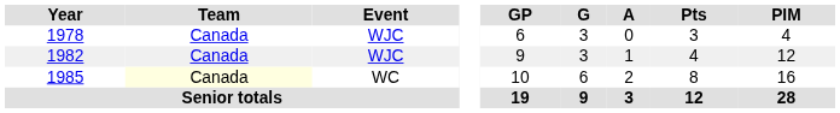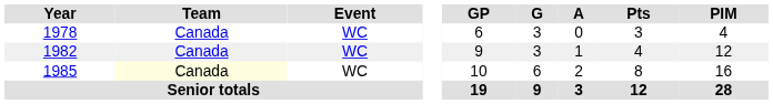 <table border="0" cellpadding="1" cellspacing="0" style="text-align:center; width:50em">
 <tr ALIGN="center" bgcolor="#e0e0e0">
 <th>Year</th>
 <th>Team</th>
 <th>Event</th>
 <th rowspan="99" bgcolor="#ffffff"> </th>
 <th>GP</th>
 <th>G</th>
 <th>A</th>
 <th>Pts</th>
 <th>PIM</th>
 </tr>
 <tr>
 <td><a href='#'>1978</a></td>
 <td><a href='#'>Canada</a></td>
-<td><a href='#'>WJC</a></td>
+<td><a href='#'>WC</a></td>
 <td>6</td>
 <td>3</td>
 <td>0</td>
 <td>3</td>
 <td>4</td>
 </tr>
 <tr bgcolor="#f0f0f0">
 <td><a href='#'>1982</a></td>
 <td><a href='#'>Canada</a></td>
-<td><a href='#'>WJC</a></td>
+<td><a href='#'>WC</a></td>
 <td>9</td>
 <td>3</td>
 <td>1</td>
 <td>4</td>
 <td>12</td>
 </tr>
 <tr>
 <td><a href='#'>1985</a></td>
 <td style="background: lightyellow;">Canada</td>
 <td>WC</td>
 <td>10</td>
 <td>6</td>
 <td>2</td>
 <td>8</td>
 <td>16</td>
 </tr>
 <tr bgcolor="#e0e0e0">
 <th colspan=3>Senior totals</th>
 <th>19</th>
 <th>9</th>
 <th>3</th>
 <th>12</th>
 <th>28</th>
 </tr>
 </table>
